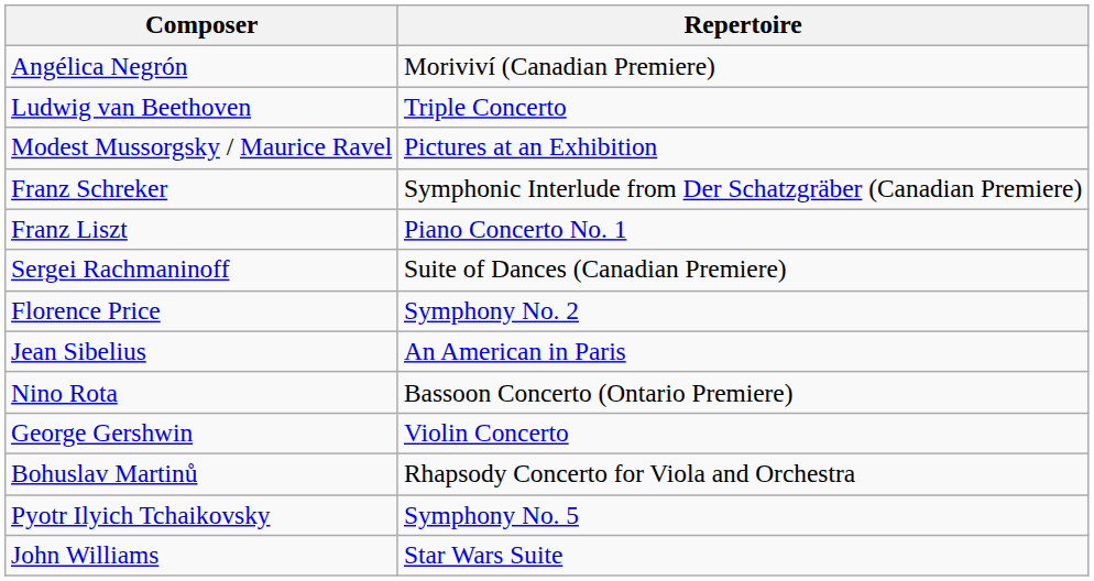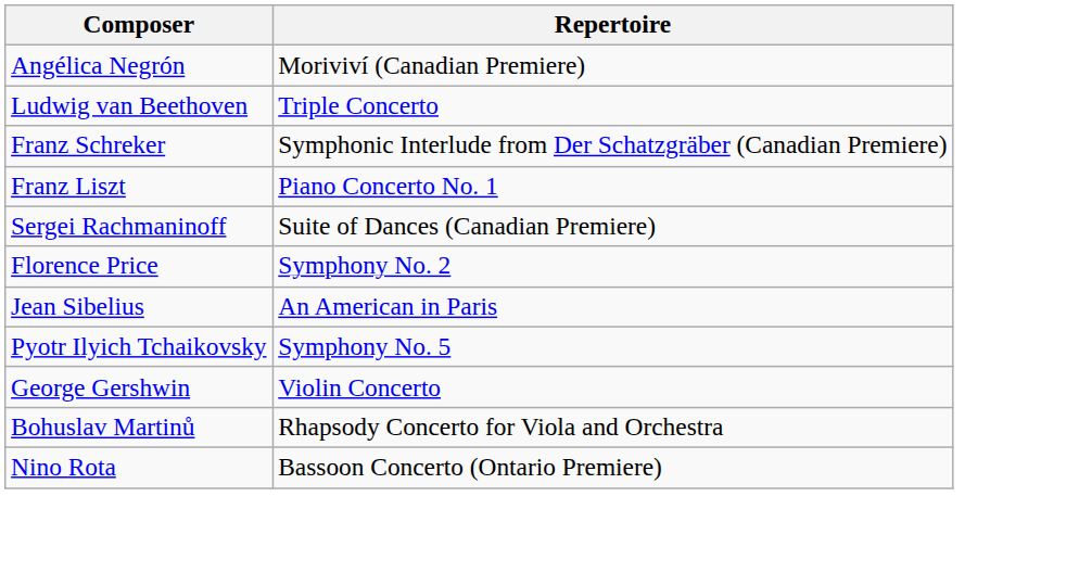 <table class="wikitable sortable">
 <tr>
 <th>Composer</th>
 <th>Repertoire</th>
 </tr>
 <tr>
 <td><a href='#'>Angélica Negrón</a></td>
 <td>Moriviví (Canadian Premiere)</td>
 </tr>
 <tr>
 <td><a href='#'>Ludwig van Beethoven</a></td>
 <td><a href='#'>Triple Concerto</a></td>
-</tr>
-<tr>
-<td><a href='#'>Modest Mussorgsky</a> / <a href='#'>Maurice Ravel</a></td>
-<td><a href='#'>Pictures at an Exhibition</a></td>
 </tr>
 <tr>
 <td><a href='#'>Franz Schreker</a></td>
 <td>Symphonic Interlude from <a href='#'>Der Schatzgräber</a> (Canadian Premiere)</td>
 </tr>
 <tr>
 <td><a href='#'>Franz Liszt</a></td>
 <td><a href='#'>Piano Concerto No. 1</a></td>
 </tr>
 <tr>
 <td><a href='#'>Sergei Rachmaninoff</a></td>
 <td>Suite of Dances (Canadian Premiere)</td>
 </tr>
 <tr>
 <td><a href='#'>Florence Price</a></td>
 <td><a href='#'>Symphony No. 2</a></td>
 </tr>
 <tr>
 <td><a href='#'>Jean Sibelius</a></td>
 <td><a href='#'>An American in Paris</a></td>
 </tr>
 <tr>
-<td><a href='#'>Nino Rota</a></td>
-<td>Bassoon Concerto (Ontario Premiere)</td>
+<td><a href='#'>Pyotr Ilyich Tchaikovsky</a></td>
+<td><a href='#'>Symphony No. 5</a></td>
 </tr>
 <tr>
 <td><a href='#'>George Gershwin</a></td>
 <td><a href='#'>Violin Concerto</a></td>
 </tr>
 <tr>
 <td><a href='#'>Bohuslav Martinů</a></td>
 <td>Rhapsody Concerto for Viola and Orchestra</td>
 </tr>
 <tr>
-<td><a href='#'>Pyotr Ilyich Tchaikovsky</a></td>
-<td><a href='#'>Symphony No. 5</a></td>
-</tr>
-<tr>
-<td><a href='#'>John Williams</a></td>
-<td><a href='#'>Star Wars Suite</a></td>
+<td><a href='#'>Nino Rota</a></td>
+<td>Bassoon Concerto (Ontario Premiere)</td>
 </tr>
 </table>
